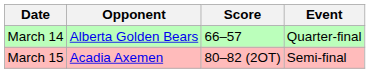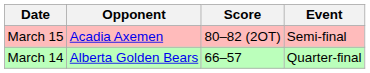 <table class="wikitable">
 <tr>
 <th>Date</th>
 <th>Opponent</th>
 <th>Score</th>
 <th>Event</th>
 </tr>
+<tr bgcolor="#ffbbbb">
+<td>March 15</td>
+<td><a href='#'>Acadia Axemen</a></td>
+<td>80–82 (2OT)</td>
+<td>Semi-final</td>
+</tr>
 <tr bgcolor="#bbffbb">
 <td>March 14</td>
 <td><a href='#'>Alberta Golden Bears</a></td>
 <td>66–57</td>
 <td>Quarter-final</td>
 </tr>
-<tr bgcolor="#ffbbbb">
-<td>March 15</td>
-<td><a href='#'>Acadia Axemen</a></td>
-<td>80–82 (2OT)</td>
-<td>Semi-final</td>
-</tr>
 </table>
